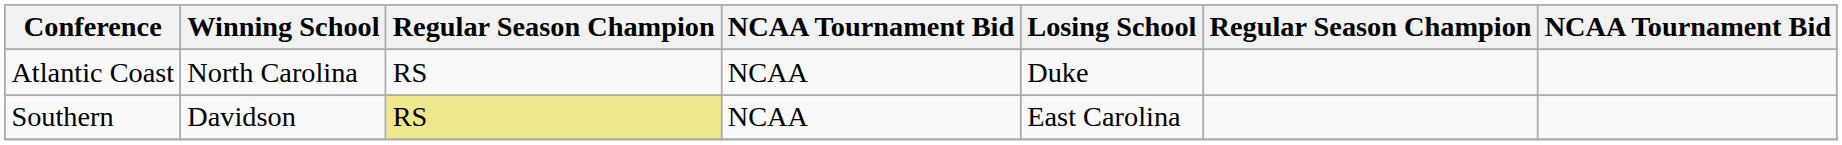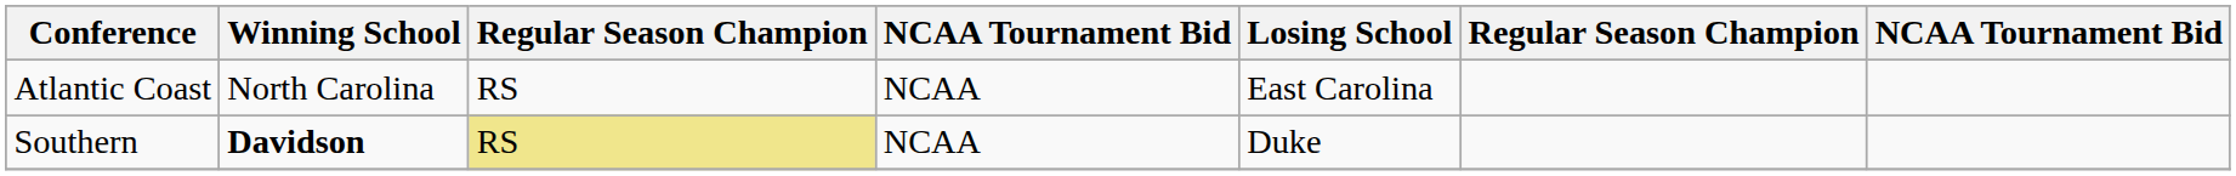 <table class="wikitable">
 <tr>
 <th>Conference</th>
 <th>Winning School</th>
 <th>Regular Season Champion</th>
 <th>NCAA Tournament Bid</th>
 <th>Losing School</th>
 <th>Regular Season Champion</th>
 <th>NCAA Tournament Bid</th>
 </tr>
 <tr>
 <td>Atlantic Coast</td>
 <td>North Carolina</td>
 <td>RS</td>
 <td>NCAA</td>
-<td>Duke</td>
+<td>East Carolina</td>
 <td></td>
 <td></td>
 </tr>
 <tr>
 <td>Southern</td>
-<td>Davidson</td>
+<td><strong>Davidson</strong></td>
 <td style="background: khaki;">RS</td>
 <td>NCAA</td>
-<td>East Carolina</td>
+<td>Duke</td>
 <td></td>
 <td></td>
 </tr>
 <tr>
 </tr>
 </table>
